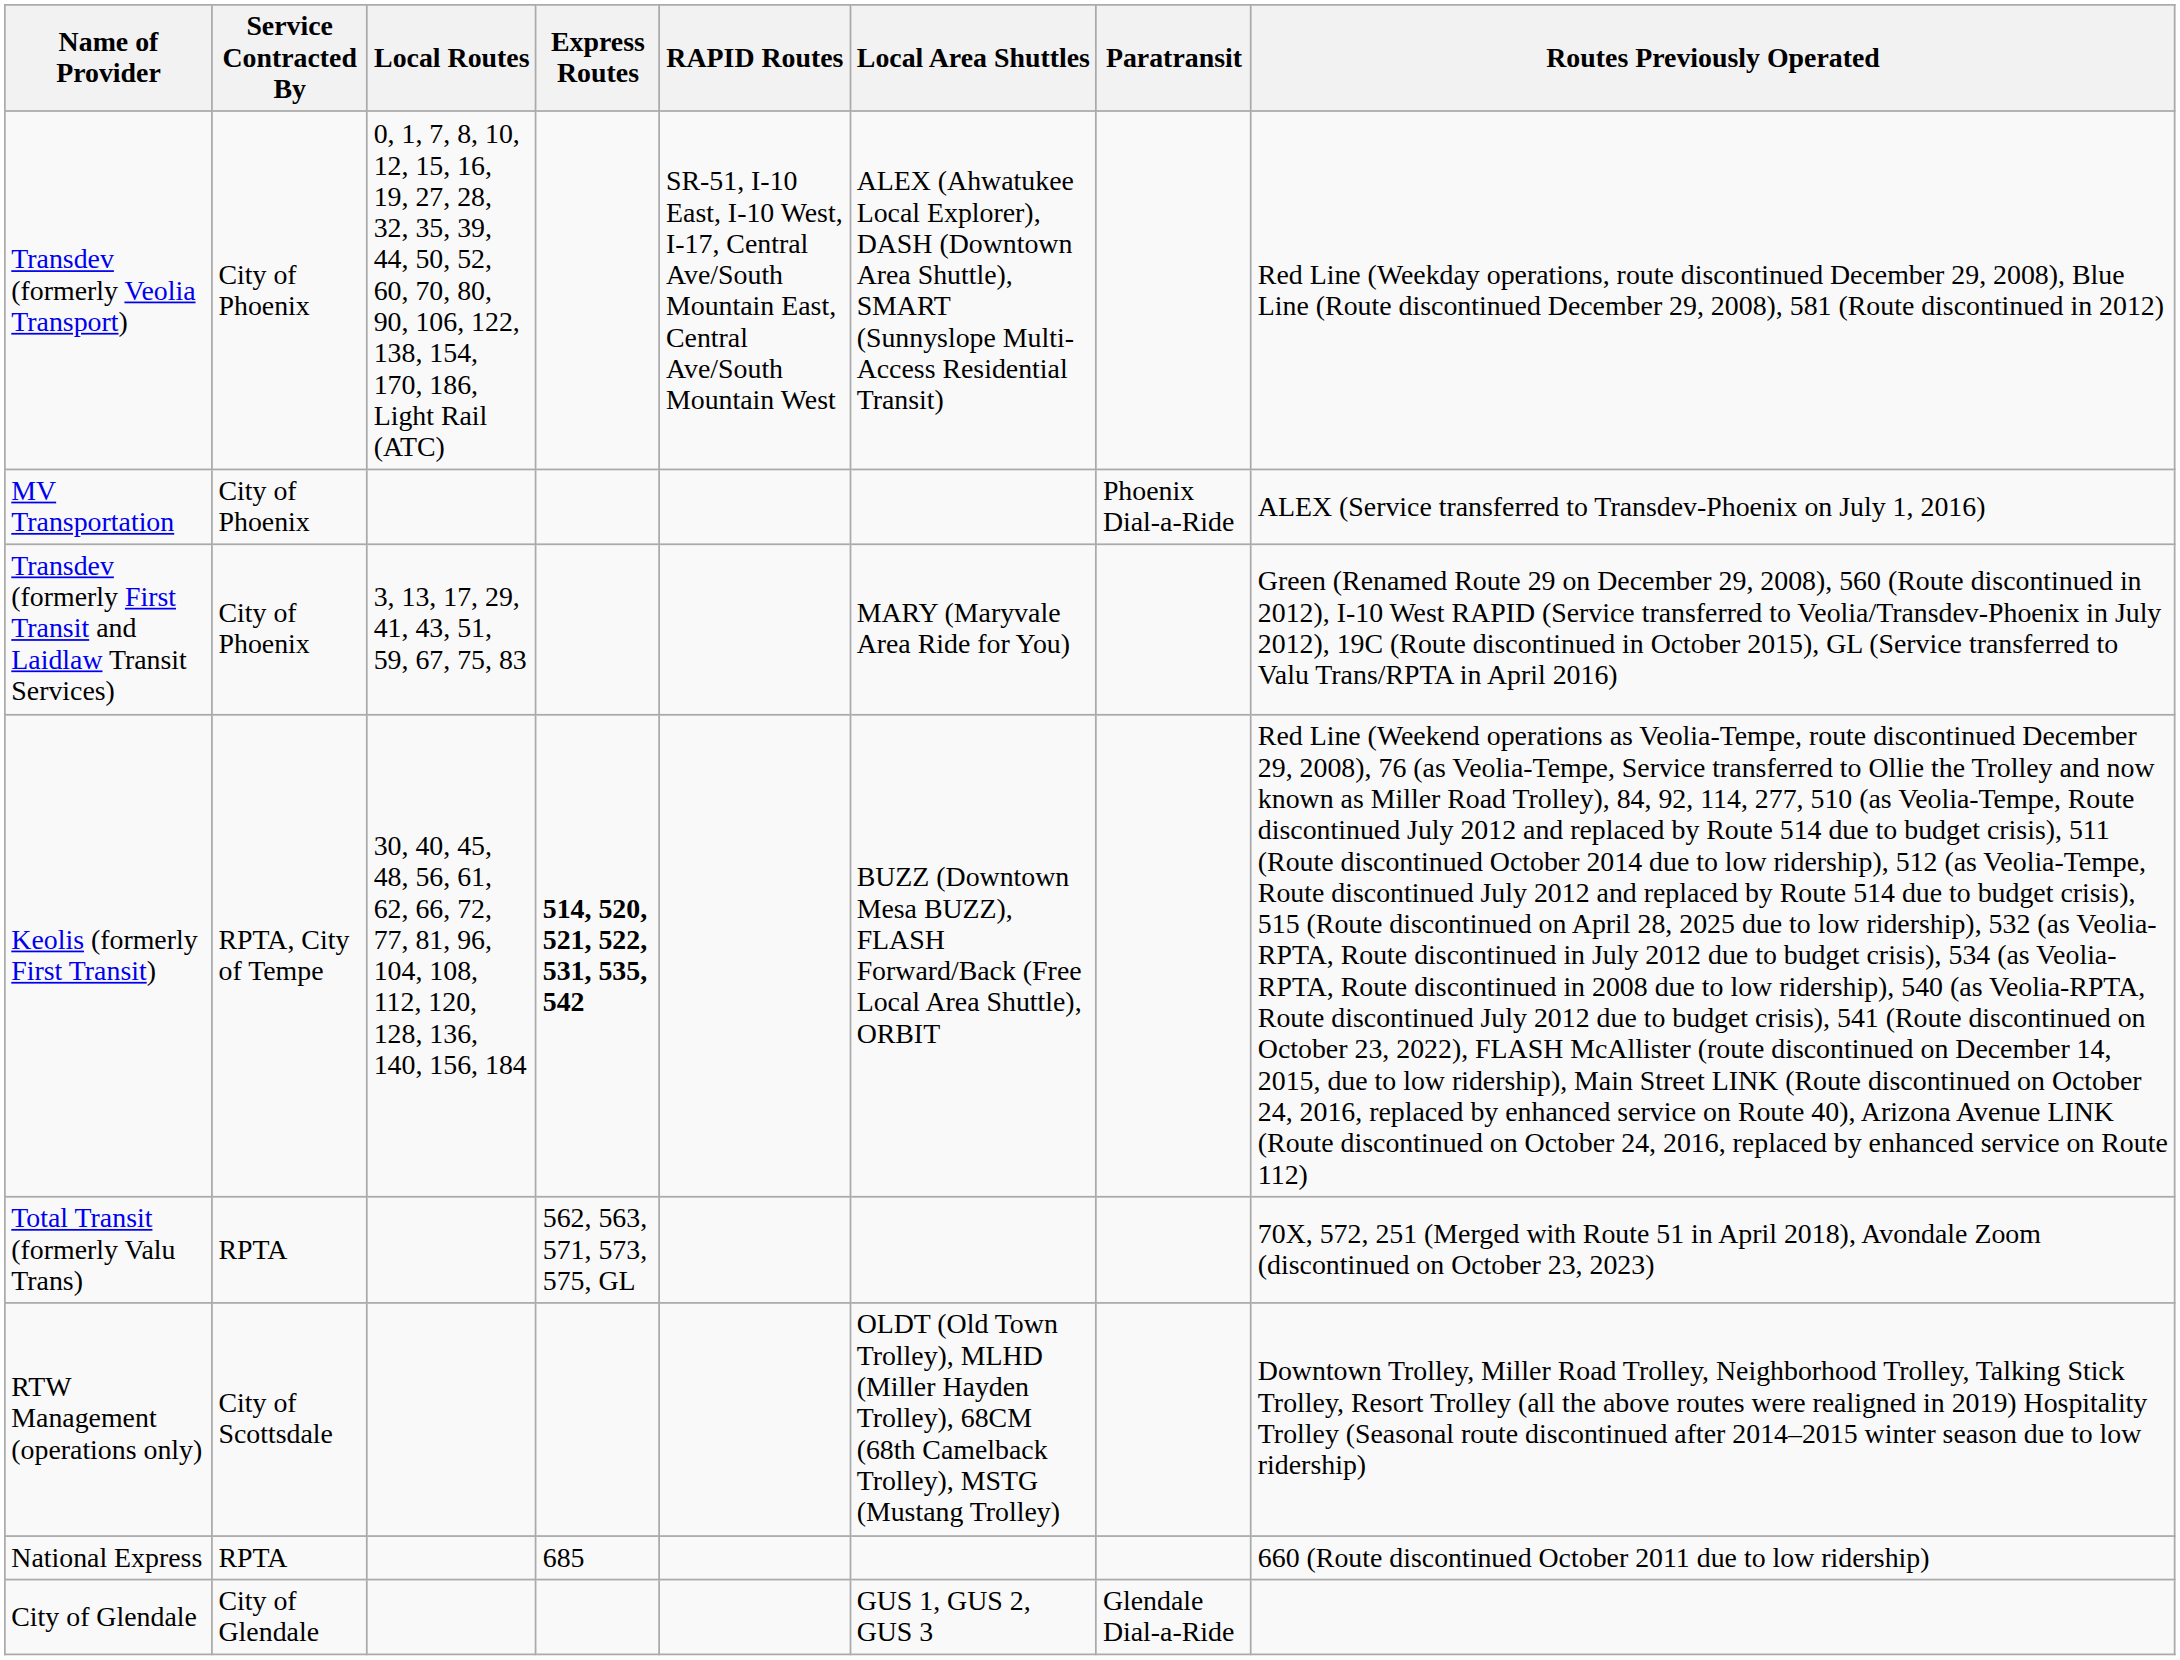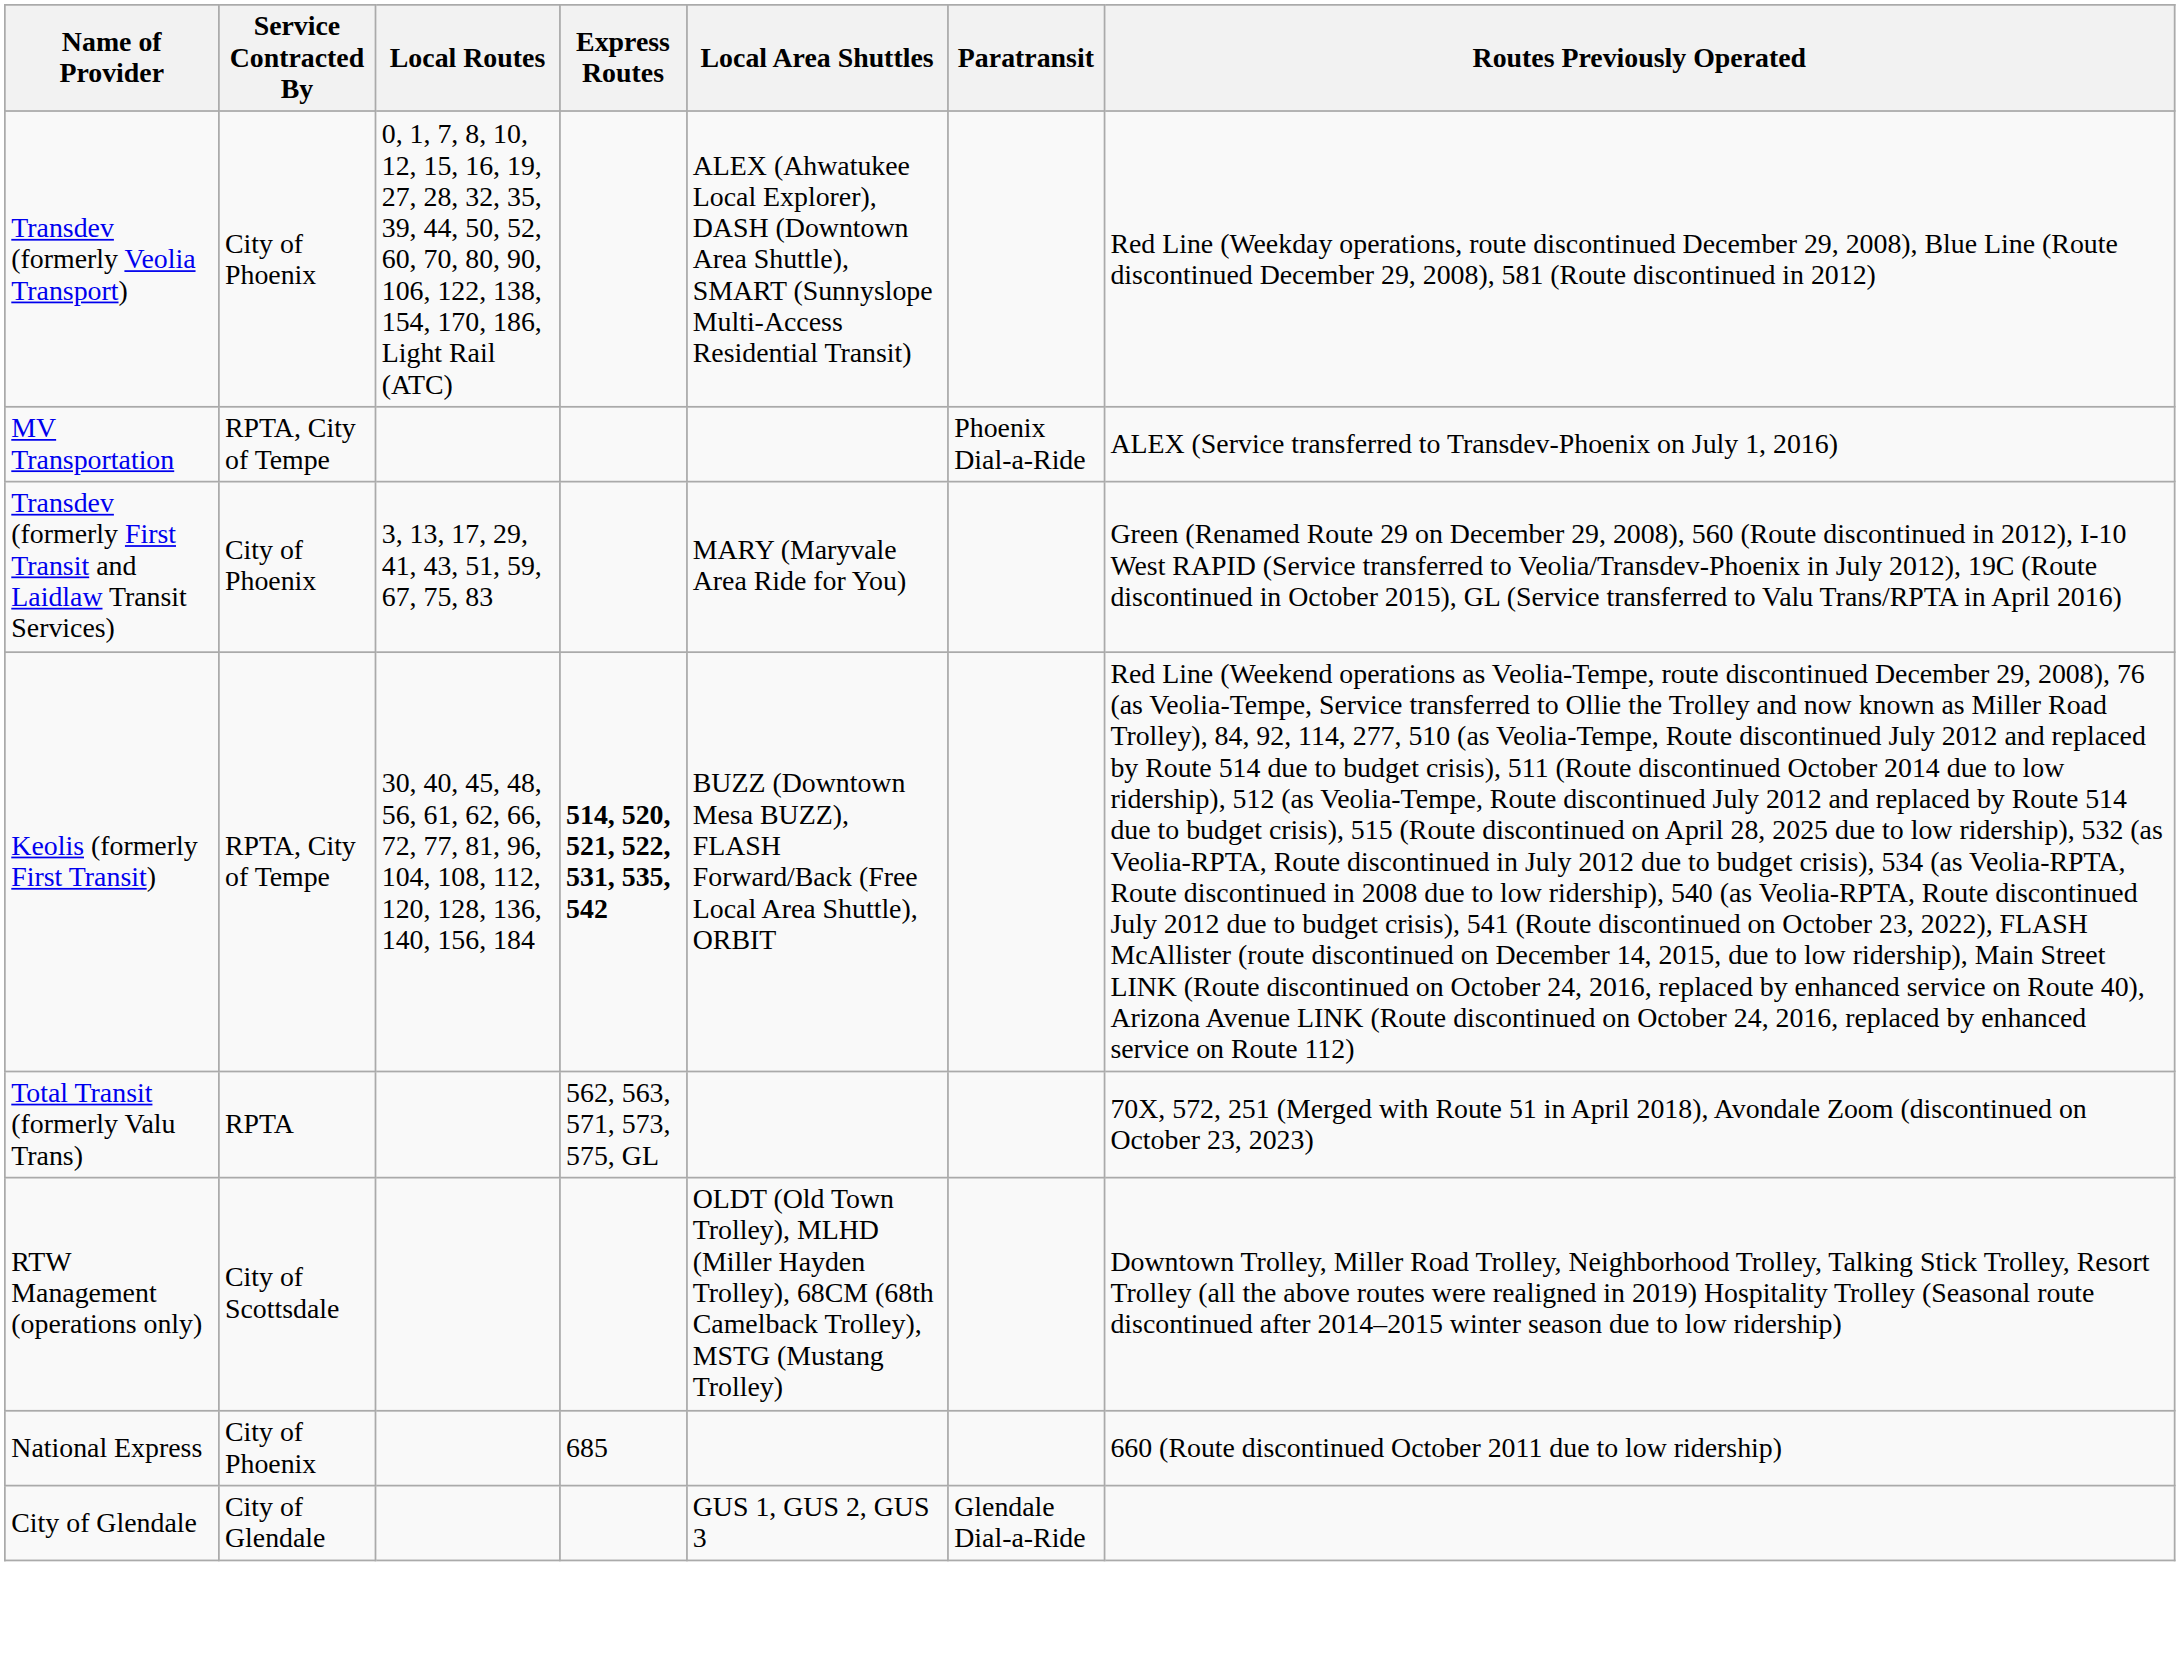 <table class=wikitable>
 <tr>
 <th>Name of Provider</th>
 <th>Service Contracted By</th>
 <th>Local Routes</th>
 <th>Express Routes</th>
-<th>RAPID Routes</th>
 <th>Local Area Shuttles</th>
 <th>Paratransit</th>
 <th>Routes Previously Operated</th>
 </tr>
 <tr>
 <td><a href='#'>Transdev</a> (formerly <a href='#'>Veolia Transport</a>)</td>
 <td>City of Phoenix</td>
 <td>0, 1, 7, 8, 10, 12, 15, 16, 19, 27, 28, 32, 35, 39, 44, 50, 52, 60, 70, 80, 90, 106, 122, 138, 154, 170, 186, Light Rail (ATC)</td>
 <td></td>
-<td>SR-51, I-10 East, I-10 West, I-17, Central Ave/South Mountain East, Central Ave/South Mountain West</td>
 <td>ALEX (Ahwatukee Local Explorer), DASH (Downtown Area Shuttle), SMART (Sunnyslope Multi-Access Residential Transit)</td>
 <td></td>
 <td>Red Line (Weekday operations, route discontinued December 29, 2008), Blue Line (Route discontinued December 29, 2008), 581 (Route discontinued in 2012)</td>
 </tr>
 <tr>
 <td><a href='#'>MV Transportation</a></td>
-<td>City of Phoenix</td>
-<td></td>
+<td>RPTA, City of Tempe</td>
 <td></td>
 <td></td>
 <td></td>
 <td>Phoenix Dial-a-Ride</td>
 <td>ALEX (Service transferred to Transdev-Phoenix on July 1, 2016)</td>
 </tr>
 <tr>
 <td><a href='#'>Transdev</a> (formerly <a href='#'>First Transit</a> and <a href='#'>Laidlaw</a> Transit Services)</td>
 <td>City of Phoenix</td>
 <td>3, 13, 17, 29, 41, 43, 51, 59, 67, 75, 83</td>
 <td></td>
-<td></td>
 <td>MARY (Maryvale Area Ride for You)</td>
 <td></td>
 <td>Green (Renamed Route 29 on December 29, 2008), 560 (Route discontinued in 2012), I-10 West RAPID (Service transferred to Veolia/Transdev-Phoenix in July 2012), 19C (Route discontinued in October 2015), GL (Service transferred to Valu Trans/RPTA in April 2016)</td>
 </tr>
 <tr>
 <td><a href='#'>Keolis</a> (formerly <a href='#'>First Transit</a>)</td>
 <td>RPTA, City of Tempe</td>
 <td>30, 40, 45, 48, 56, 61, 62, 66, 72, 77, 81, 96, 104, 108, 112, 120, 128, 136, 140, 156, 184</td>
 <td><strong>514, 520, 521, 522, 531, 535, 542</strong></td>
-<td></td>
 <td>BUZZ (Downtown Mesa BUZZ), FLASH Forward/Back (Free Local Area Shuttle), ORBIT</td>
 <td></td>
 <td>Red Line (Weekend operations as Veolia-Tempe, route discontinued December 29, 2008), 76 (as Veolia-Tempe, Service transferred to Ollie the Trolley and now known as Miller Road Trolley), 84, 92, 114, 277, 510 (as Veolia-Tempe, Route discontinued July 2012 and replaced by Route 514 due to budget crisis), 511 (Route discontinued October 2014 due to low ridership), 512 (as Veolia-Tempe, Route discontinued July 2012 and replaced by Route 514 due to budget crisis), 515 (Route discontinued on April 28, 2025 due to low ridership), 532 (as Veolia-RPTA, Route discontinued in July 2012 due to budget crisis), 534 (as Veolia-RPTA, Route discontinued in 2008 due to low ridership), 540 (as Veolia-RPTA, Route discontinued July 2012 due to budget crisis), 541 (Route discontinued on October 23, 2022), FLASH McAllister (route discontinued on December 14, 2015, due to low ridership), Main Street LINK (Route discontinued on October 24, 2016, replaced by enhanced service on Route 40), Arizona Avenue LINK (Route discontinued on October 24, 2016, replaced by enhanced service on Route 112)</td>
 </tr>
 <tr>
 <td><a href='#'>Total Transit</a> (formerly Valu Trans)</td>
 <td>RPTA</td>
 <td></td>
 <td>562, 563, 571, 573, 575, GL</td>
 <td></td>
 <td></td>
-<td></td>
 <td>70X, 572, 251 (Merged with Route 51 in April 2018), Avondale Zoom (discontinued on October 23, 2023)</td>
 </tr>
 <tr>
 <td>RTW Management (operations only)</td>
 <td>City of Scottsdale</td>
-<td></td>
 <td></td>
 <td></td>
 <td>OLDT (Old Town Trolley), MLHD (Miller Hayden Trolley), 68CM (68th Camelback Trolley), MSTG (Mustang Trolley)</td>
 <td></td>
 <td>Downtown Trolley, Miller Road Trolley, Neighborhood Trolley, Talking Stick Trolley, Resort Trolley (all the above routes were realigned in 2019) Hospitality Trolley (Seasonal route discontinued after 2014–2015 winter season due to low ridership)</td>
 </tr>
 <tr>
 <td>National Express</td>
-<td>RPTA</td>
+<td>City of Phoenix</td>
 <td></td>
 <td>685</td>
-<td></td>
 <td></td>
 <td></td>
 <td>660 (Route discontinued October 2011 due to low ridership)</td>
 </tr>
 <tr>
 <td>City of Glendale</td>
 <td>City of Glendale</td>
 <td></td>
 <td></td>
-<td></td>
 <td>GUS 1, GUS 2, GUS 3</td>
 <td>Glendale Dial-a-Ride</td>
 <td></td>
 </tr>
 </table>
